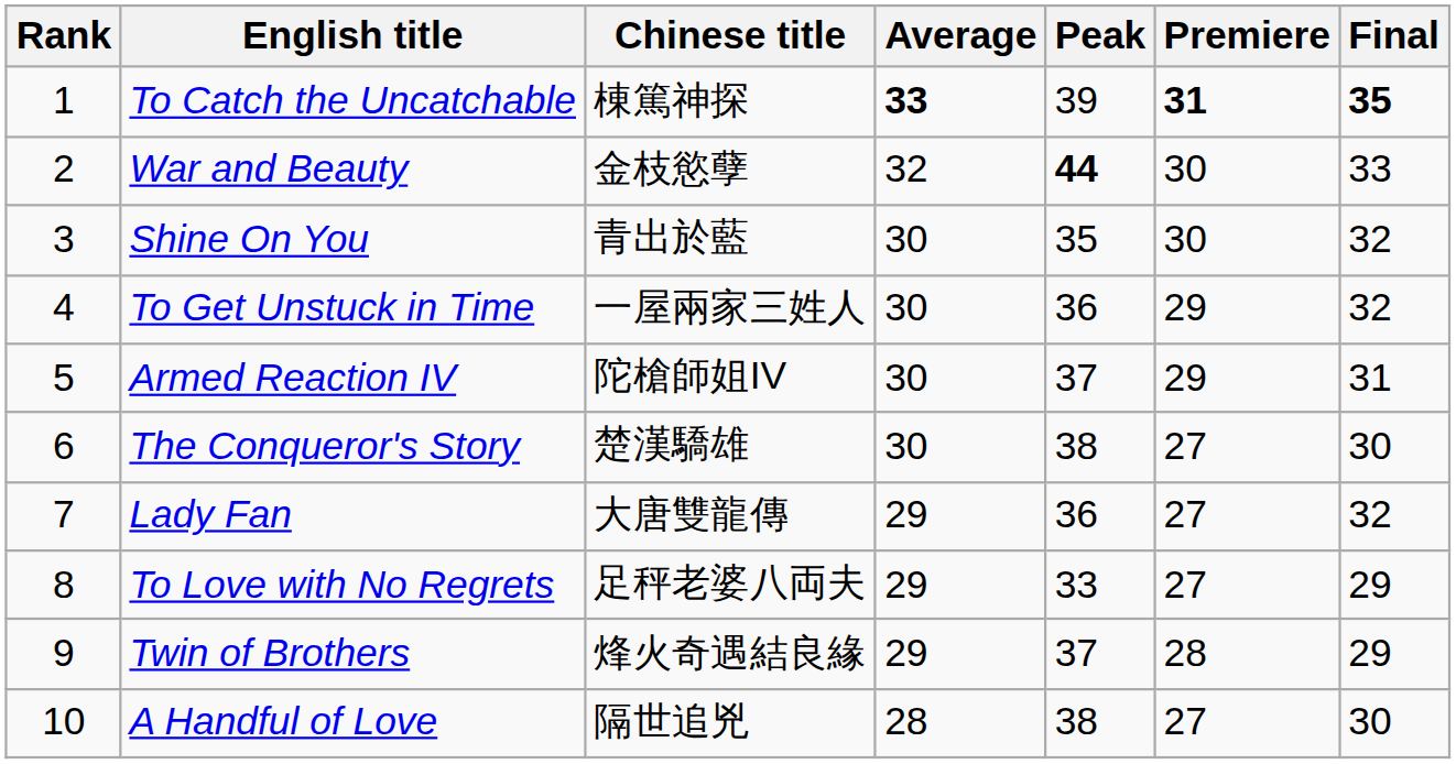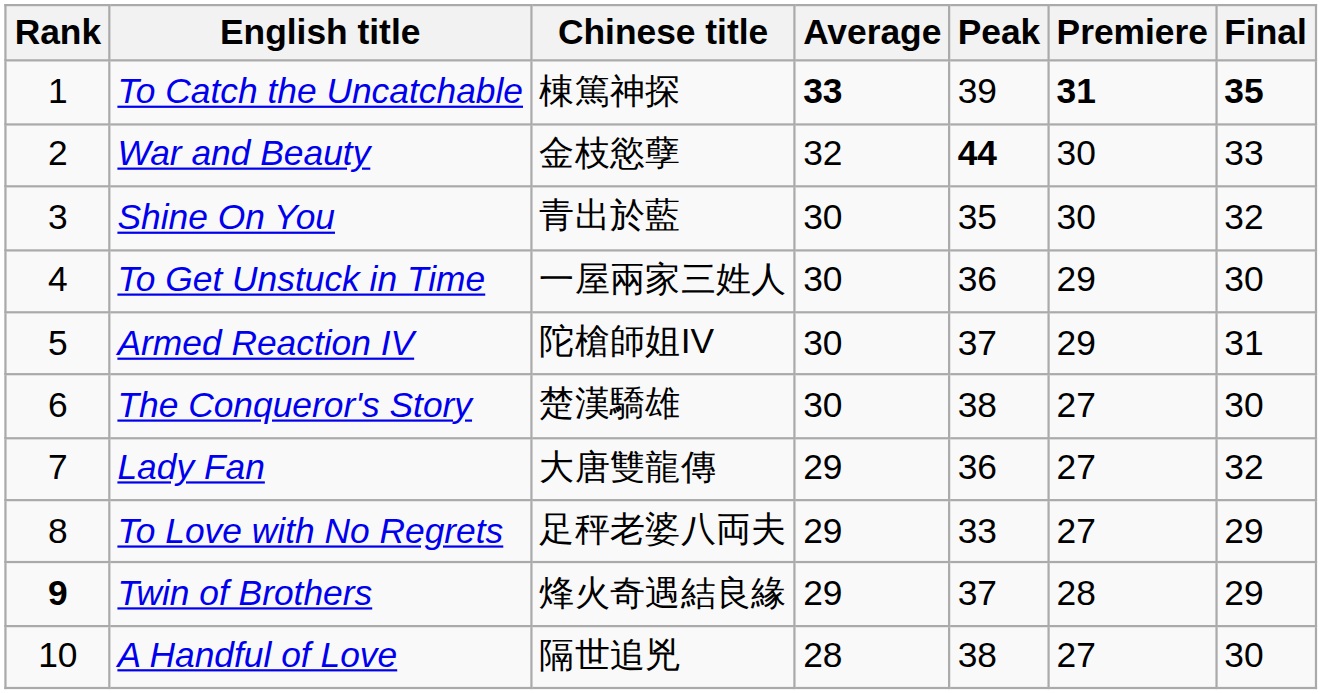 <table class="wikitable sortable" style="margin:auto; margin:auto;">
 <tr>
 <th>Rank</th>
 <th>English title</th>
 <th>Chinese title</th>
 <th>Average</th>
 <th>Peak</th>
 <th>Premiere</th>
 <th>Final</th>
 </tr>
 <tr>
 <td style="text-align:center;">1</td>
 <td><em><a href='#'>To Catch the Uncatchable</a></em></td>
 <td>棟篤神探</td>
 <td><strong>33</strong></td>
 <td>39</td>
 <td><strong>31</strong></td>
 <td><strong>35</strong></td>
 </tr>
 <tr>
 <td style="text-align:center;">2</td>
 <td><em><a href='#'>War and Beauty</a></em></td>
 <td>金枝慾孽</td>
 <td>32</td>
 <td><strong>44</strong></td>
 <td>30</td>
 <td>33</td>
 </tr>
 <tr>
 <td style="text-align:center;">3</td>
 <td><em><a href='#'>Shine On You</a></em></td>
 <td>青出於藍</td>
 <td>30</td>
 <td>35</td>
 <td>30</td>
 <td>32</td>
 </tr>
 <tr>
 <td style="text-align:center;">4</td>
 <td><em><a href='#'>To Get Unstuck in Time</a></em></td>
 <td>一屋兩家三姓人</td>
 <td>30</td>
 <td>36</td>
 <td>29</td>
-<td>32</td>
+<td>30</td>
 </tr>
 <tr>
 <td style="text-align:center;">5</td>
 <td><em><a href='#'>Armed Reaction IV</a></em></td>
 <td>陀槍師姐IV</td>
 <td>30</td>
 <td>37</td>
 <td>29</td>
 <td>31</td>
 </tr>
 <tr>
 <td style="text-align:center;">6</td>
 <td><em><a href='#'>The Conqueror's Story</a></em></td>
 <td>楚漢驕雄</td>
 <td>30</td>
 <td>38</td>
 <td>27</td>
 <td>30</td>
 </tr>
 <tr>
 <td style="text-align:center;">7</td>
 <td><em><a href='#'>Lady Fan</a></em></td>
 <td>大唐雙龍傳</td>
 <td>29</td>
 <td>36</td>
 <td>27</td>
 <td>32</td>
 </tr>
 <tr>
 <td style="text-align:center;">8</td>
 <td><em><a href='#'>To Love with No Regrets</a></em></td>
 <td>足秤老婆八両夫</td>
 <td>29</td>
 <td>33</td>
 <td>27</td>
 <td>29</td>
 </tr>
 <tr>
-<td style="text-align:center;">9</td>
+<td style="text-align:center;"><strong>9</strong></td>
 <td><em><a href='#'>Twin of Brothers</a></em></td>
 <td>烽火奇遇結良緣</td>
 <td>29</td>
 <td>37</td>
 <td>28</td>
 <td>29</td>
 </tr>
 <tr>
 <td style="text-align:center;">10</td>
 <td><em><a href='#'>A Handful of Love</a></em></td>
 <td>隔世追兇</td>
 <td>28</td>
 <td>38</td>
 <td>27</td>
 <td>30</td>
 </tr>
 </table>
